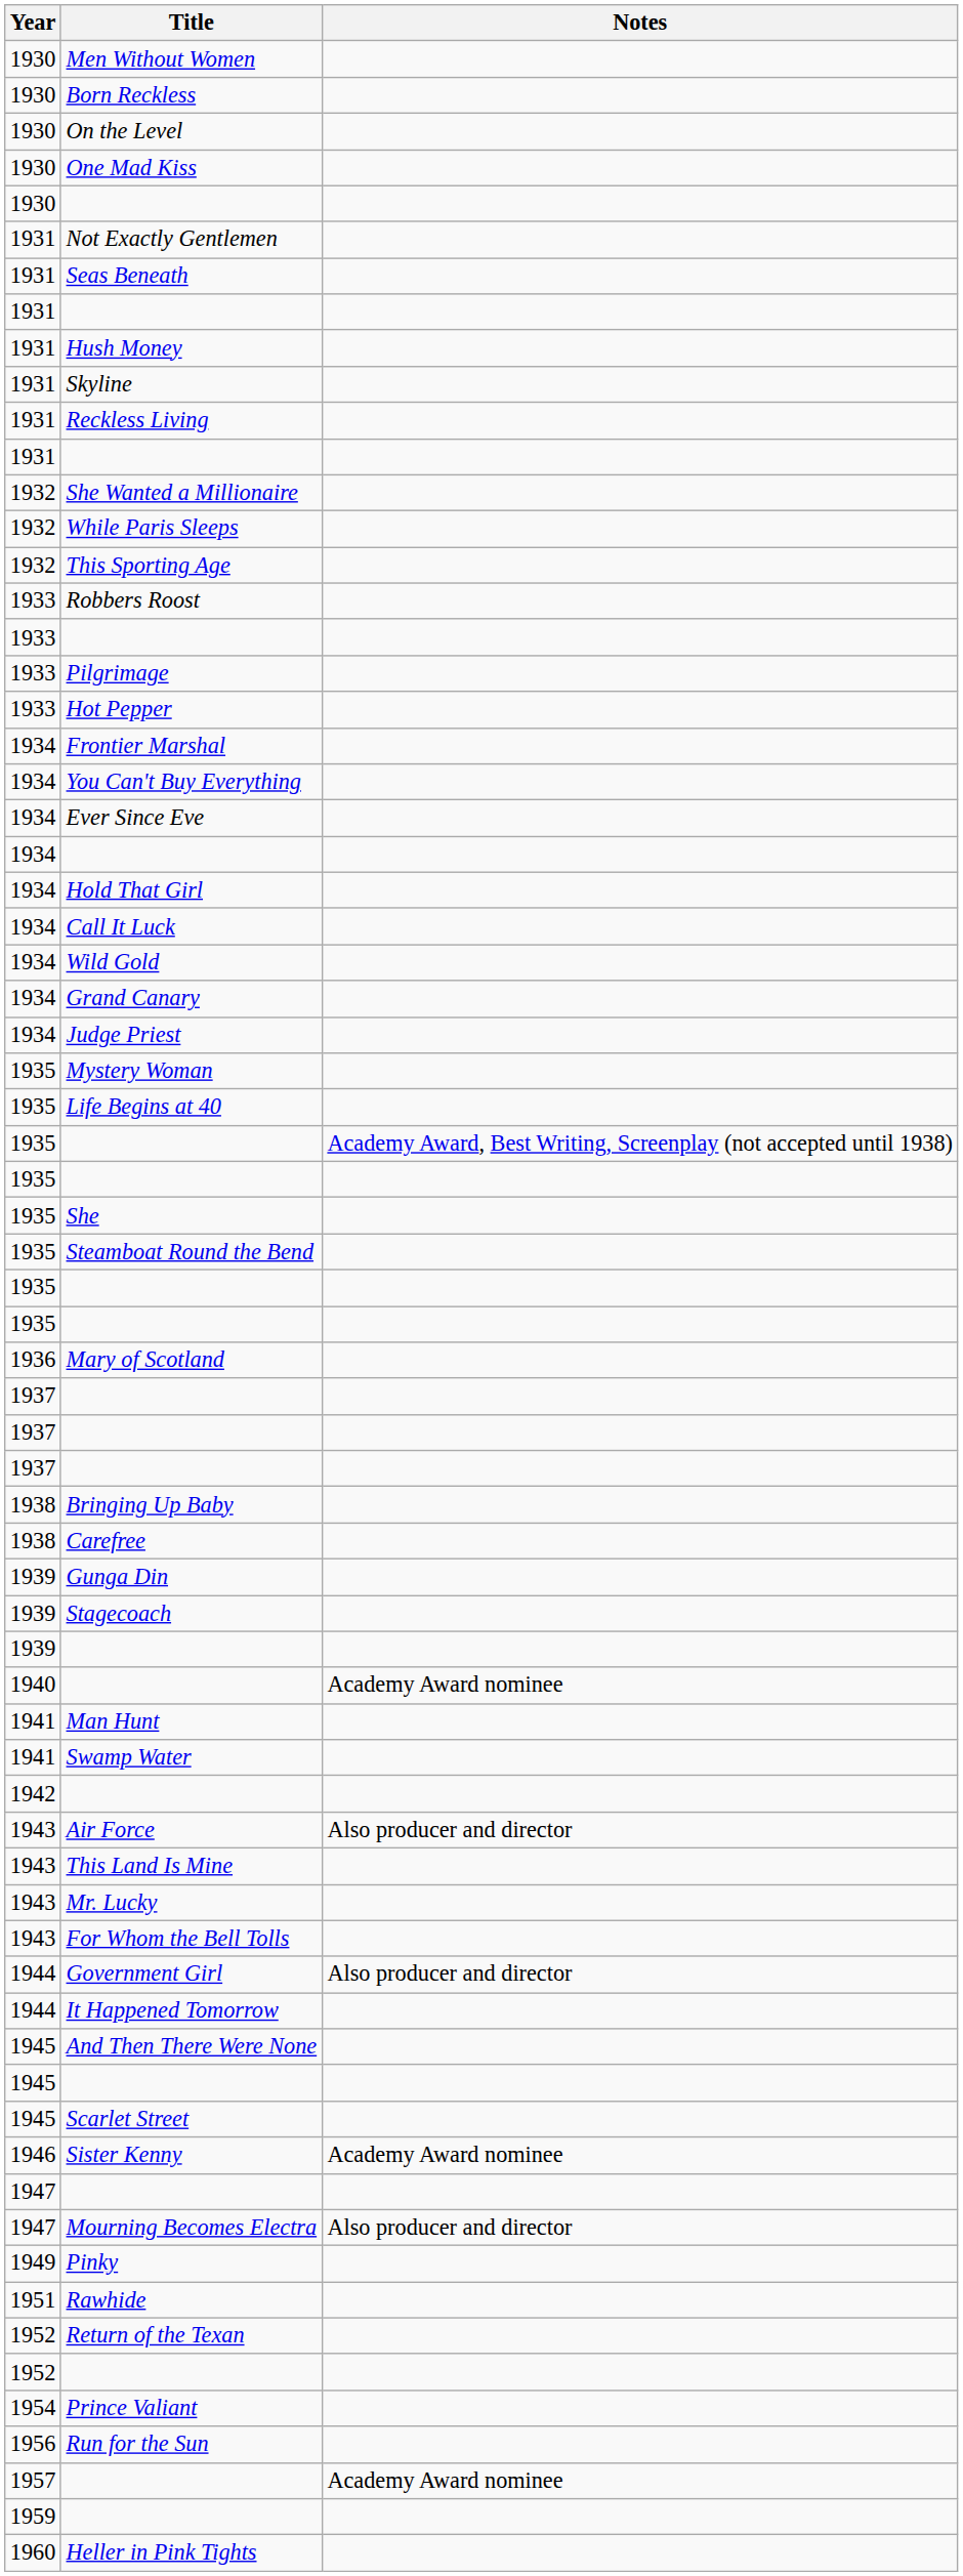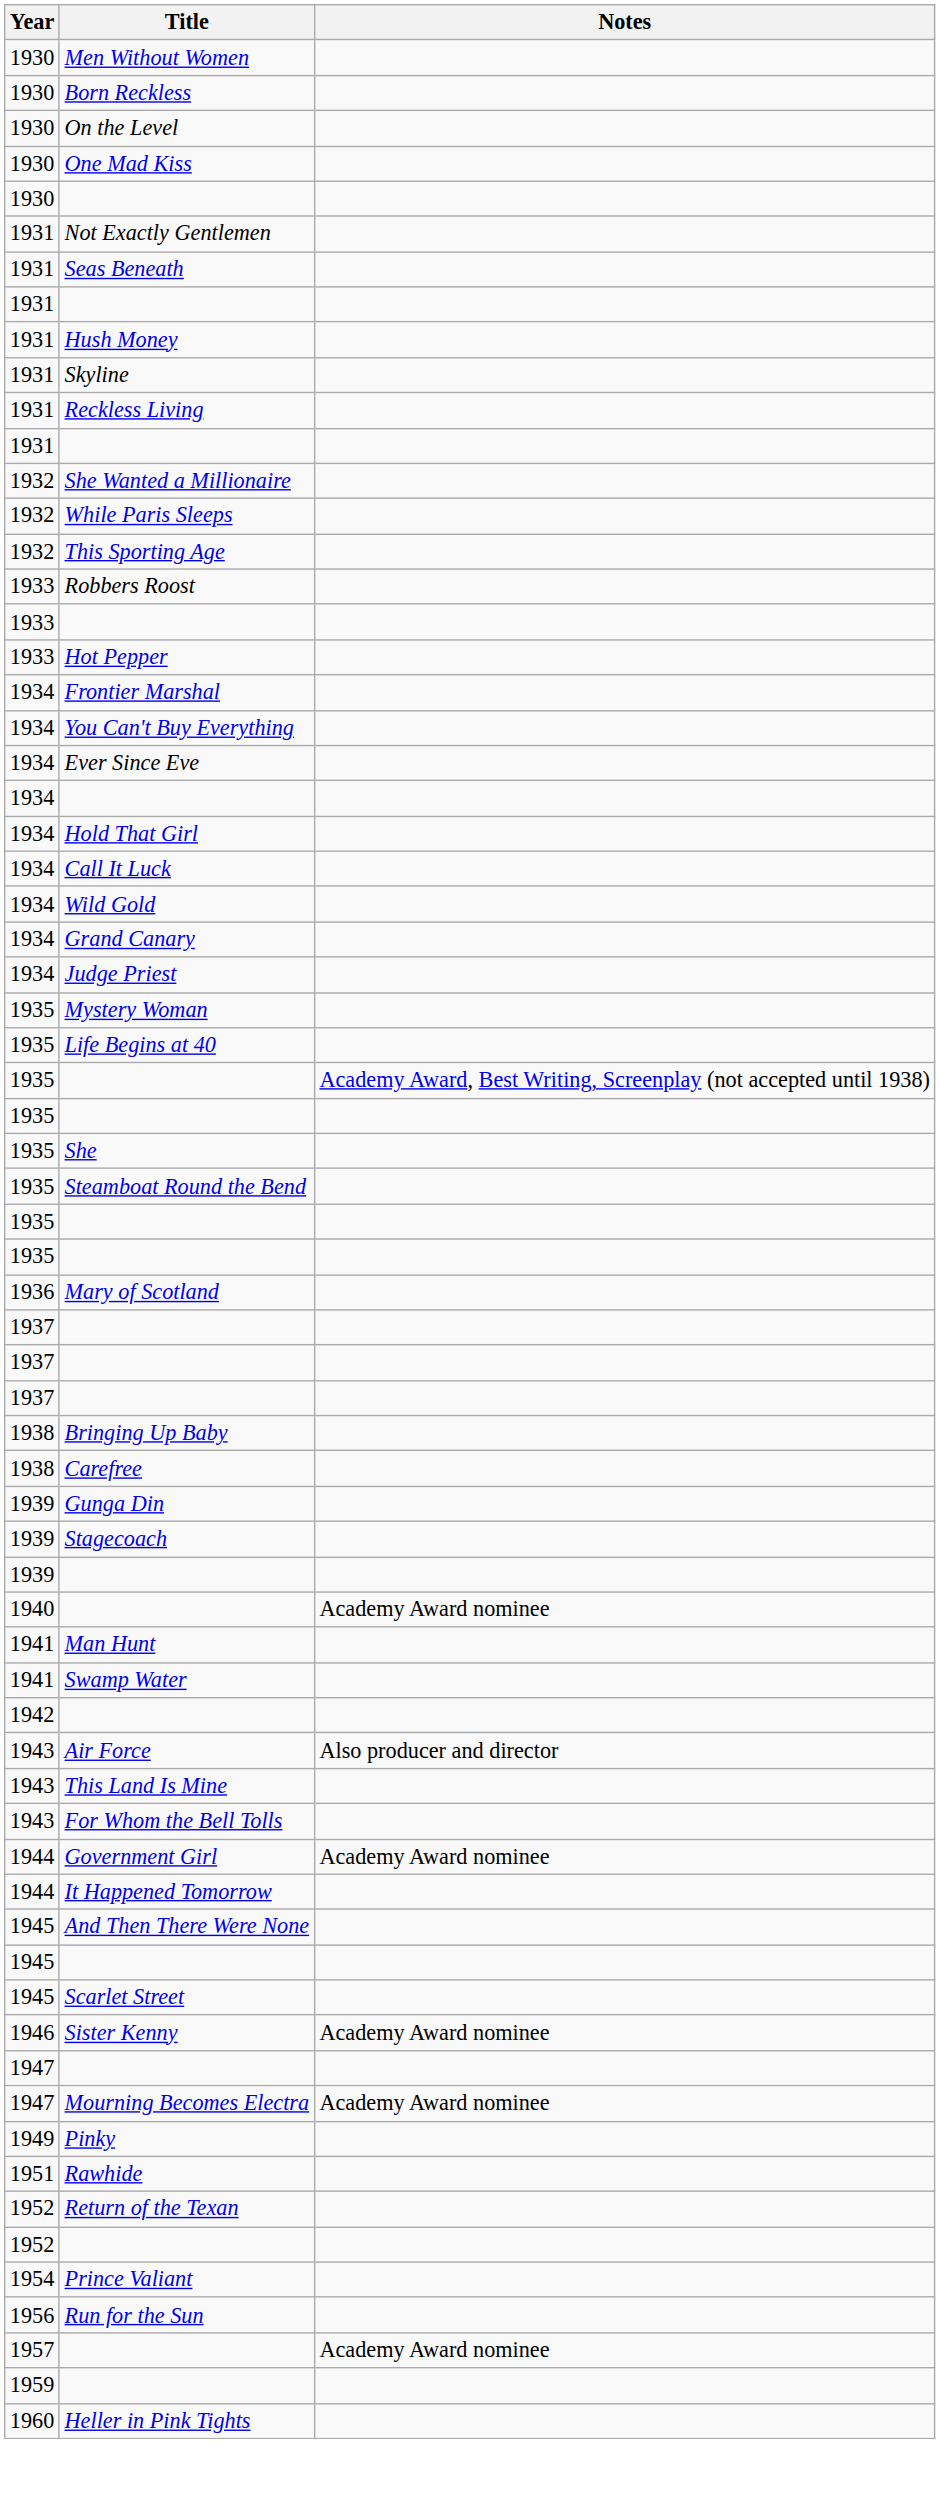 <table class="wikitable sortable">
 <tr>
 <th>Year</th>
 <th>Title</th>
 <th class="unsortable">Notes</th>
 </tr>
 <tr>
 <td>1930</td>
 <td><em><a href='#'>Men Without Women</a></em></td>
 <td></td>
 </tr>
 <tr>
 <td>1930</td>
 <td><em><a href='#'>Born Reckless</a></em></td>
 <td></td>
 </tr>
 <tr>
 <td>1930</td>
 <td><em>On the Level</em></td>
 <td></td>
 </tr>
 <tr>
 <td>1930</td>
 <td><em><a href='#'>One Mad Kiss</a></em></td>
 <td></td>
 </tr>
 <tr>
 <td>1930</td>
 <td><em></em></td>
 <td></td>
 </tr>
 <tr>
 <td>1931</td>
 <td><em>Not Exactly Gentlemen</em></td>
 <td></td>
 </tr>
 <tr>
 <td>1931</td>
 <td><em><a href='#'>Seas Beneath</a></em></td>
 <td></td>
 </tr>
 <tr>
 <td>1931</td>
 <td><em></em></td>
 <td></td>
 </tr>
 <tr>
 <td>1931</td>
 <td><em><a href='#'>Hush Money</a></em></td>
 <td></td>
 </tr>
 <tr>
 <td>1931</td>
 <td><em>Skyline</em></td>
 <td></td>
 </tr>
 <tr>
 <td>1931</td>
 <td><em><a href='#'>Reckless Living</a></em></td>
 <td></td>
 </tr>
 <tr>
 <td>1931</td>
 <td><em></em></td>
 <td></td>
 </tr>
 <tr>
 <td>1932</td>
 <td><em><a href='#'>She Wanted a Millionaire</a></em></td>
 <td></td>
 </tr>
 <tr>
 <td>1932</td>
 <td><em><a href='#'>While Paris Sleeps</a></em></td>
 <td></td>
 </tr>
 <tr>
 <td>1932</td>
 <td><em><a href='#'>This Sporting Age</a></em></td>
 <td></td>
 </tr>
 <tr>
 <td>1933</td>
 <td><em>Robbers Roost</em></td>
 <td></td>
 </tr>
 <tr>
 <td>1933</td>
 <td><em></em></td>
-<td></td>
-</tr>
-<tr>
-<td>1933</td>
-<td><em><a href='#'>Pilgrimage</a></em></td>
 <td></td>
 </tr>
 <tr>
 <td>1933</td>
 <td><em><a href='#'>Hot Pepper</a></em></td>
 <td></td>
 </tr>
 <tr>
 <td>1934</td>
 <td><em><a href='#'>Frontier Marshal</a></em></td>
 <td></td>
 </tr>
 <tr>
 <td>1934</td>
 <td><em><a href='#'>You Can't Buy Everything</a></em></td>
 <td></td>
 </tr>
 <tr>
 <td>1934</td>
 <td><em>Ever Since Eve</em></td>
 <td></td>
 </tr>
 <tr>
 <td>1934</td>
 <td><em></em></td>
 <td></td>
 </tr>
 <tr>
 <td>1934</td>
 <td><em><a href='#'>Hold That Girl</a></em></td>
 <td></td>
 </tr>
 <tr>
 <td>1934</td>
 <td><em><a href='#'>Call It Luck</a></em></td>
 <td></td>
 </tr>
 <tr>
 <td>1934</td>
 <td><em><a href='#'>Wild Gold</a></em></td>
 <td></td>
 </tr>
 <tr>
 <td>1934</td>
 <td><em><a href='#'>Grand Canary</a></em></td>
 <td></td>
 </tr>
 <tr>
 <td>1934</td>
 <td><em><a href='#'>Judge Priest</a></em></td>
 <td></td>
 </tr>
 <tr>
 <td>1935</td>
 <td><em><a href='#'>Mystery Woman</a></em></td>
 <td></td>
 </tr>
 <tr>
 <td>1935</td>
 <td><em><a href='#'>Life Begins at 40</a></em></td>
 <td></td>
 </tr>
 <tr>
 <td>1935</td>
 <td><em></em></td>
 <td><a href='#'>Academy Award</a>, <a href='#'>Best Writing, Screenplay</a> (not accepted until 1938)</td>
 </tr>
 <tr>
 <td>1935</td>
 <td><em></em></td>
 <td></td>
 </tr>
 <tr>
 <td>1935</td>
 <td><em><a href='#'>She</a></em></td>
 <td></td>
 </tr>
 <tr>
 <td>1935</td>
 <td><em><a href='#'>Steamboat Round the Bend</a></em></td>
 <td></td>
 </tr>
 <tr>
 <td>1935</td>
 <td><em></em></td>
 <td></td>
 </tr>
 <tr>
 <td>1935</td>
 <td><em></em></td>
 <td></td>
 </tr>
 <tr>
 <td>1936</td>
 <td><em><a href='#'>Mary of Scotland</a></em></td>
 <td></td>
 </tr>
 <tr>
 <td>1937</td>
 <td><em></em></td>
 <td></td>
 </tr>
 <tr>
 <td>1937</td>
 <td><em></em></td>
 <td></td>
 </tr>
 <tr>
 <td>1937</td>
 <td><em></em></td>
 <td></td>
 </tr>
 <tr>
 <td>1938</td>
 <td><em><a href='#'>Bringing Up Baby</a></em></td>
 <td></td>
 </tr>
 <tr>
 <td>1938</td>
 <td><em><a href='#'>Carefree</a></em></td>
 <td></td>
 </tr>
 <tr>
 <td>1939</td>
 <td><em><a href='#'>Gunga Din</a></em></td>
 <td></td>
 </tr>
 <tr>
 <td>1939</td>
 <td><em><a href='#'>Stagecoach</a></em></td>
 <td></td>
 </tr>
 <tr>
 <td>1939</td>
 <td><em></em></td>
 <td></td>
 </tr>
 <tr>
 <td>1940</td>
 <td><em></em></td>
 <td>Academy Award nominee</td>
 </tr>
 <tr>
 <td>1941</td>
 <td><em><a href='#'>Man Hunt</a></em></td>
 <td></td>
 </tr>
 <tr>
 <td>1941</td>
 <td><em><a href='#'>Swamp Water</a></em></td>
 <td></td>
 </tr>
 <tr>
 <td>1942</td>
 <td><em></em></td>
 <td></td>
 </tr>
 <tr>
 <td>1943</td>
 <td><em><a href='#'>Air Force</a></em></td>
 <td>Also producer and director</td>
 </tr>
 <tr>
 <td>1943</td>
 <td><em><a href='#'>This Land Is Mine</a></em></td>
 <td></td>
 </tr>
 <tr>
 <td>1943</td>
-<td><em><a href='#'>Mr. Lucky</a></em></td>
-<td></td>
-</tr>
-<tr>
-<td>1943</td>
 <td><em><a href='#'>For Whom the Bell Tolls</a></em></td>
 <td></td>
 </tr>
 <tr>
 <td>1944</td>
 <td><em><a href='#'>Government Girl</a></em></td>
-<td>Also producer and director</td>
+<td>Academy Award nominee</td>
 </tr>
 <tr>
 <td>1944</td>
 <td><em><a href='#'>It Happened Tomorrow</a></em></td>
 <td></td>
 </tr>
 <tr>
 <td>1945</td>
 <td><em><a href='#'>And Then There Were None</a></em></td>
 <td></td>
 </tr>
 <tr>
 <td>1945</td>
 <td><em></em></td>
 <td></td>
 </tr>
 <tr>
 <td>1945</td>
 <td><em><a href='#'>Scarlet Street</a></em></td>
 <td></td>
 </tr>
 <tr>
 <td>1946</td>
 <td><em><a href='#'>Sister Kenny</a></em></td>
 <td>Academy Award nominee</td>
 </tr>
 <tr>
 <td>1947</td>
 <td><em></em></td>
 <td></td>
 </tr>
 <tr>
 <td>1947</td>
 <td><em><a href='#'>Mourning Becomes Electra</a></em></td>
-<td>Also producer and director</td>
+<td>Academy Award nominee</td>
 </tr>
 <tr>
 <td>1949</td>
 <td><em><a href='#'>Pinky</a></em></td>
 <td></td>
 </tr>
 <tr>
 <td>1951</td>
 <td><em><a href='#'>Rawhide</a></em></td>
 <td></td>
 </tr>
 <tr>
 <td>1952</td>
 <td><em><a href='#'>Return of the Texan</a></em></td>
 <td></td>
 </tr>
 <tr>
 <td>1952</td>
 <td><em></em></td>
 <td></td>
 </tr>
 <tr>
 <td>1954</td>
 <td><em><a href='#'>Prince Valiant</a></em></td>
 <td></td>
 </tr>
 <tr>
 <td>1956</td>
 <td><em><a href='#'>Run for the Sun</a></em></td>
 <td></td>
 </tr>
 <tr>
 <td>1957</td>
 <td><em></em></td>
 <td>Academy Award nominee</td>
 </tr>
 <tr>
 <td>1959</td>
 <td><em></em></td>
 <td></td>
 </tr>
 <tr>
 <td>1960</td>
 <td><em><a href='#'>Heller in Pink Tights</a></em></td>
 <td></td>
 </tr>
 </table>
